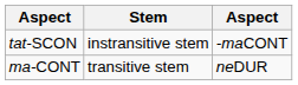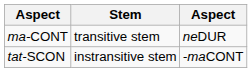 <table class="wikitable">
 <tr>
 <th>Aspect</th>
 <th>Stem</th>
 <th>Aspect</th>
 </tr>
 <tr>
+<td><em>ma-</em>CONT</td>
+<td>transitive stem</td>
+<td><em>ne</em>DUR</td>
+</tr>
+<tr>
 <td><em>tat-</em>SCON</td>
 <td>instransitive stem</td>
 <td><em>-ma</em>CONT</td>
 </tr>
-<tr>
-<td><em>ma-</em>CONT</td>
-<td>transitive stem</td>
-<td><em>ne</em>DUR</td>
-</tr>
 </table>
